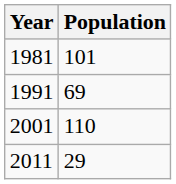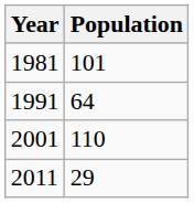 <table class="wikitable">
 <tr>
 <th>Year</th>
 <th>Population</th>
 </tr>
 <tr>
 <td>1981</td>
 <td>101</td>
 </tr>
 <tr>
 <td>1991</td>
-<td>69</td>
+<td>64</td>
 </tr>
 <tr>
 <td>2001</td>
 <td>110</td>
 </tr>
 <tr>
 <td>2011</td>
 <td>29</td>
 </tr>
 </table>
